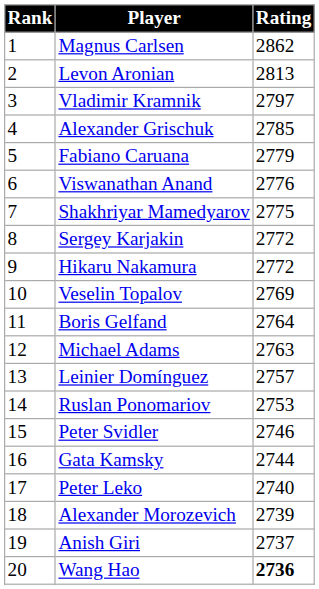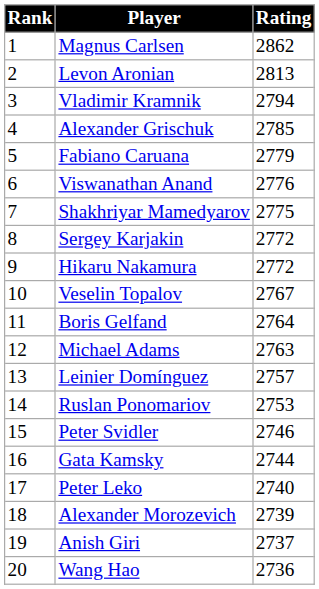 <table border="2" cellpadding="2" cellspacing="0" style="margin: 0; background: #f9f9f9; border: 1px #aaa solid; border-collapse: collapse; font-size: 100%; text-align:left">
 <tr>
 <th style="background:#000000; color:white; text-align:center">Rank</th>
 <th style="background:#000000; color:white; text-align:center">Player</th>
 <th style="background:#000000; color:white; text-align:center">Rating</th>
 </tr>
 <tr>
 <td style="background:#FFFFFF;" style="text-align:center">1</td>
 <td style="background:#FFFFFF;"> <a href='#'>Magnus Carlsen</a></td>
 <td style="background:#FFFFFF;" style="text-align:center">2862</td>
 </tr>
 <tr>
 <td style="background:#FFFFFF;" style="text-align:center">2</td>
 <td style="background:#FFFFFF;"> <a href='#'>Levon Aronian</a></td>
 <td style="background:#FFFFFF;" style="text-align:center">2813</td>
 </tr>
 <tr>
 <td style="background:#FFFFFF;" style="text-align:center">3</td>
 <td style="background:#FFFFFF;"> <a href='#'>Vladimir Kramnik</a></td>
-<td style="background:#FFFFFF;" style="text-align:center">2797</td>
+<td style="background:#FFFFFF;" style="text-align:center">2794</td>
 </tr>
 <tr>
 <td style="background:#FFFFFF;" style="text-align:center">4</td>
 <td style="background:#FFFFFF;"> <a href='#'>Alexander Grischuk</a></td>
 <td style="background:#FFFFFF;" style="text-align:center">2785</td>
 </tr>
 <tr>
 <td style="background:#FFFFFF;" style="text-align:center">5</td>
 <td style="background:#FFFFFF;"> <a href='#'>Fabiano Caruana</a></td>
 <td style="background:#FFFFFF;" style="text-align:center">2779</td>
 </tr>
 <tr>
 <td style="background:#FFFFFF;" style="text-align:center">6</td>
 <td style="background:#FFFFFF;"> <a href='#'>Viswanathan Anand</a></td>
 <td style="background:#FFFFFF;" style="text-align:center">2776</td>
 </tr>
 <tr>
 <td style="background:#FFFFFF;" style="text-align:center">7</td>
 <td style="background:#FFFFFF;"> <a href='#'>Shakhriyar Mamedyarov</a></td>
 <td style="background:#FFFFFF;" style="text-align:center">2775</td>
 </tr>
 <tr>
 <td style="background:#FFFFFF;" style="text-align:center">8</td>
 <td style="background:#FFFFFF;"> <a href='#'>Sergey Karjakin</a></td>
 <td style="background:#FFFFFF;" style="text-align:center">2772</td>
 </tr>
 <tr>
 <td style="background:#FFFFFF;" style="text-align:center">9</td>
 <td style="background:#FFFFFF;"> <a href='#'>Hikaru Nakamura</a></td>
 <td style="background:#FFFFFF;" style="text-align:center">2772</td>
 </tr>
 <tr>
 <td style="background:#FFFFFF;" style="text-align:center">10</td>
 <td style="background:#FFFFFF;"> <a href='#'>Veselin Topalov</a></td>
-<td style="background:#FFFFFF;" style="text-align:center">2769</td>
+<td style="background:#FFFFFF;" style="text-align:center">2767</td>
 </tr>
 <tr>
 <td style="background:#FFFFFF;" style="text-align:center">11</td>
 <td style="background:#FFFFFF;"> <a href='#'>Boris Gelfand</a></td>
 <td style="background:#FFFFFF;" style="text-align:center">2764</td>
 </tr>
 <tr>
 <td style="background:#FFFFFF;" style="text-align:center">12</td>
 <td style="background:#FFFFFF;"> <a href='#'>Michael Adams</a></td>
 <td style="background:#FFFFFF;" style="text-align:center">2763</td>
 </tr>
 <tr>
 <td style="background:#FFFFFF;" style="text-align:center">13</td>
 <td style="background:#FFFFFF;"> <a href='#'>Leinier Domínguez</a></td>
 <td style="background:#FFFFFF;" style="text-align:center">2757</td>
 </tr>
 <tr>
 <td style="background:#FFFFFF;" style="text-align:center">14</td>
 <td style="background:#FFFFFF;"> <a href='#'>Ruslan Ponomariov</a></td>
 <td style="background:#FFFFFF;" style="text-align:center">2753</td>
 </tr>
 <tr>
 <td style="background:#FFFFFF;" style="text-align:center">15</td>
 <td style="background:#FFFFFF;"> <a href='#'>Peter Svidler</a></td>
 <td style="background:#FFFFFF;" style="text-align:center">2746</td>
 </tr>
 <tr>
 <td style="background:#FFFFFF;" style="text-align:center">16</td>
 <td style="background:#FFFFFF;"> <a href='#'>Gata Kamsky</a></td>
 <td style="background:#FFFFFF;" style="text-align:center">2744</td>
 </tr>
 <tr>
 <td style="background:#FFFFFF;" style="text-align:center">17</td>
 <td style="background:#FFFFFF;"> <a href='#'>Peter Leko</a></td>
 <td style="background:#FFFFFF;" style="text-align:center">2740</td>
 </tr>
 <tr>
 <td style="background:#FFFFFF;" style="text-align:center">18</td>
 <td style="background:#FFFFFF;"> <a href='#'>Alexander Morozevich</a></td>
 <td style="background:#FFFFFF;" style="text-align:center">2739</td>
 </tr>
 <tr>
 <td style="background:#FFFFFF;" style="text-align:center">19</td>
 <td style="background:#FFFFFF;"> <a href='#'>Anish Giri</a></td>
 <td style="background:#FFFFFF;" style="text-align:center">2737</td>
 </tr>
 <tr>
 <td style="background:#FFFFFF;" style="text-align:center">20</td>
 <td style="background:#FFFFFF;"> <a href='#'>Wang Hao</a></td>
-<td style="background:#FFFFFF;" style="text-align:center"><strong>2736</strong></td>
+<td style="background:#FFFFFF;" style="text-align:center">2736</td>
 </tr>
 </table>
